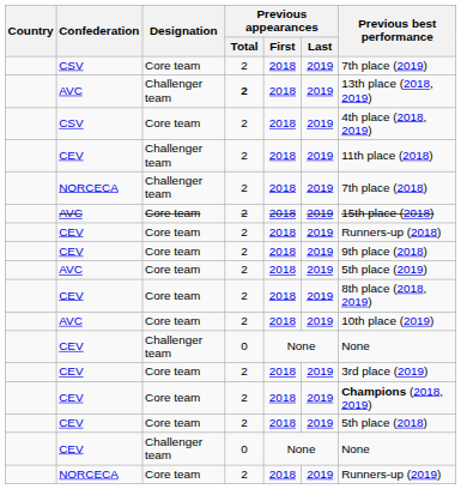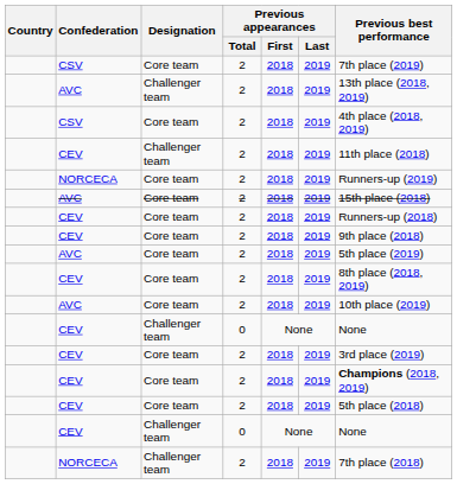 <table class="wikitable sortable">
 <tr>
 <th rowspan=2>Country</th>
 <th rowspan=2>Confederation</th>
 <th rowspan=2>Designation</th>
 <th colspan=3>Previous appearances</th>
 <th rowspan=2>Previous best performance</th>
 </tr>
 <tr>
 <th>Total</th>
 <th>First</th>
 <th>Last</th>
 </tr>
 <tr>
 <td></td>
 <td><a href='#'>CSV</a></td>
 <td>Core team</td>
 <td style="text-align:center">2</td>
 <td style="text-align:center"><a href='#'>2018</a></td>
 <td style="text-align:center"><a href='#'>2019</a></td>
 <td>7th place (<a href='#'>2019</a>)</td>
 </tr>
 <tr>
 <td></td>
 <td><a href='#'>AVC</a></td>
 <td>Challenger team</td>
-<td style="text-align:center"><strong>2</strong></td>
+<td style="text-align:center">2</td>
 <td style="text-align:center"><a href='#'>2018</a></td>
 <td style="text-align:center"><a href='#'>2019</a></td>
 <td>13th place (<a href='#'>2018</a>, <a href='#'>2019</a>)</td>
 </tr>
 <tr>
 <td></td>
 <td><a href='#'>CSV</a></td>
 <td>Core team</td>
 <td style="text-align:center">2</td>
 <td style="text-align:center"><a href='#'>2018</a></td>
 <td style="text-align:center"><a href='#'>2019</a></td>
 <td>4th place (<a href='#'>2018</a>, <a href='#'>2019</a>)</td>
 </tr>
 <tr>
 <td></td>
 <td><a href='#'>CEV</a></td>
 <td>Challenger team</td>
 <td style="text-align:center">2</td>
 <td style="text-align:center"><a href='#'>2018</a></td>
 <td style="text-align:center"><a href='#'>2019</a></td>
 <td>11th place (<a href='#'>2018</a>)</td>
 </tr>
 <tr>
 <td></td>
 <td><a href='#'>NORCECA</a></td>
-<td>Challenger team</td>
+<td>Core team</td>
 <td style="text-align:center">2</td>
 <td style="text-align:center"><a href='#'>2018</a></td>
 <td style="text-align:center"><a href='#'>2019</a></td>
-<td>7th place (<a href='#'>2018</a>)</td>
+<td>Runners-up (<a href='#'>2019</a>)</td>
 </tr>
 <tr>
 <td><s></s></td>
 <td><s><a href='#'>AVC</a></s></td>
 <td><s>Core team</s></td>
 <td style="text-align:center"><s>2</s></td>
 <td style="text-align:center"><s><a href='#'>2018</a></s></td>
 <td style="text-align:center"><s><a href='#'>2019</a></s></td>
 <td><s>15th place (<a href='#'>2018</a>)</s></td>
 </tr>
 <tr>
 <td></td>
 <td><a href='#'>CEV</a></td>
 <td>Core team</td>
 <td style="text-align:center">2</td>
 <td style="text-align:center"><a href='#'>2018</a></td>
 <td style="text-align:center"><a href='#'>2019</a></td>
 <td>Runners-up (<a href='#'>2018</a>)</td>
 </tr>
 <tr>
 <td></td>
 <td><a href='#'>CEV</a></td>
 <td>Core team</td>
 <td style="text-align:center">2</td>
 <td style="text-align:center"><a href='#'>2018</a></td>
 <td style="text-align:center"><a href='#'>2019</a></td>
 <td>9th place (<a href='#'>2018</a>)</td>
 </tr>
 <tr>
 <td></td>
 <td><a href='#'>AVC</a></td>
 <td>Core team</td>
 <td style="text-align:center">2</td>
 <td style="text-align:center"><a href='#'>2018</a></td>
 <td style="text-align:center"><a href='#'>2019</a></td>
 <td>5th place (<a href='#'>2019</a>)</td>
 </tr>
 <tr>
 <td></td>
 <td><a href='#'>CEV</a></td>
 <td>Core team</td>
 <td style="text-align:center">2</td>
 <td style="text-align:center"><a href='#'>2018</a></td>
 <td style="text-align:center"><a href='#'>2019</a></td>
 <td>8th place (<a href='#'>2018</a>, <a href='#'>2019</a>)</td>
 </tr>
 <tr>
 <td></td>
 <td><a href='#'>AVC</a></td>
 <td>Core team</td>
 <td style="text-align:center">2</td>
 <td style="text-align:center"><a href='#'>2018</a></td>
 <td style="text-align:center"><a href='#'>2019</a></td>
 <td>10th place (<a href='#'>2019</a>)</td>
 </tr>
 <tr>
 <td></td>
 <td><a href='#'>CEV</a></td>
 <td>Challenger team</td>
 <td style="text-align:center">0</td>
 <td colspan=2 style="text-align:center">None</td>
 <td>None</td>
 </tr>
 <tr>
 <td></td>
 <td><a href='#'>CEV</a></td>
 <td>Core team</td>
 <td style="text-align:center">2</td>
 <td style="text-align:center"><a href='#'>2018</a></td>
 <td style="text-align:center"><a href='#'>2019</a></td>
 <td>3rd place (<a href='#'>2019</a>)</td>
 </tr>
 <tr>
 <td></td>
 <td><a href='#'>CEV</a></td>
 <td>Core team</td>
 <td style="text-align:center">2</td>
 <td style="text-align:center"><a href='#'>2018</a></td>
 <td style="text-align:center"><a href='#'>2019</a></td>
 <td><strong>Champions</strong> (<a href='#'>2018</a>, <a href='#'>2019</a>)</td>
 </tr>
 <tr>
 <td></td>
 <td><a href='#'>CEV</a></td>
 <td>Core team</td>
 <td style="text-align:center">2</td>
 <td style="text-align:center"><a href='#'>2018</a></td>
 <td style="text-align:center"><a href='#'>2019</a></td>
 <td>5th place (<a href='#'>2018</a>)</td>
 </tr>
 <tr>
 <td></td>
 <td><a href='#'>CEV</a></td>
 <td>Challenger team</td>
 <td style="text-align:center">0</td>
 <td colspan=2 style="text-align:center">None</td>
 <td>None</td>
 </tr>
 <tr>
 <td></td>
 <td><a href='#'>NORCECA</a></td>
-<td>Core team</td>
+<td>Challenger team</td>
 <td style="text-align:center">2</td>
 <td style="text-align:center"><a href='#'>2018</a></td>
 <td style="text-align:center"><a href='#'>2019</a></td>
-<td>Runners-up (<a href='#'>2019</a>)</td>
+<td>7th place (<a href='#'>2018</a>)</td>
 </tr>
 </table>
